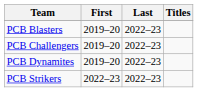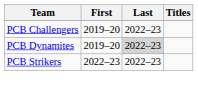 <table class="wikitable sortable plainrowheaders" style="text-align:center;">
 <tr>
 <th scope="col">Team</th>
 <th scope="col">First</th>
 <th scope="col">Last</th>
 <th scope="col">Titles</th>
 </tr>
 <tr bgcolor="#efefef">
 </tr>
 <tr align="left">
-<td><a href='#'>PCB Blasters</a></td>
-<td>2019–20</td>
-<td>2022–23</td>
-<td></td>
-</tr>
-<tr align="left">
 <td><a href='#'>PCB Challengers</a></td>
 <td>2019–20</td>
 <td>2022–23</td>
 <td></td>
 </tr>
 <tr align="left">
 <td><a href='#'>PCB Dynamites</a></td>
 <td>2019–20</td>
-<td>2022–23</td>
+<td style="background: lightgrey;">2022–23</td>
 <td></td>
 </tr>
 <tr align="left">
 <td><a href='#'>PCB Strikers</a></td>
 <td>2022–23</td>
 <td>2022–23</td>
 <td></td>
 </tr>
 </table>
